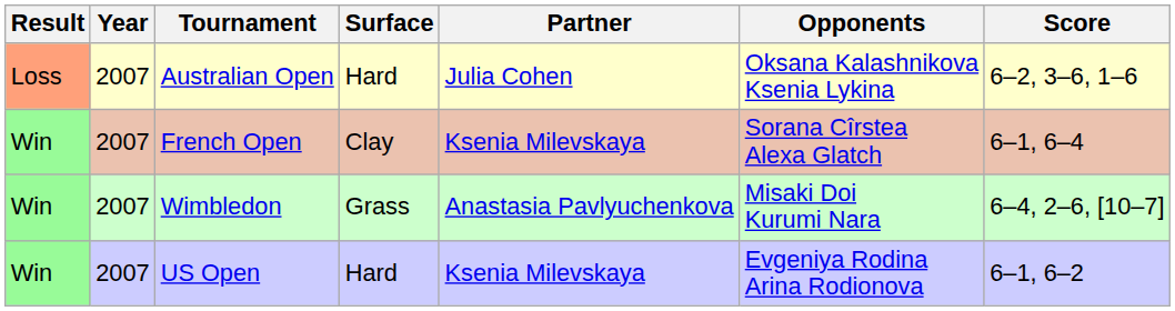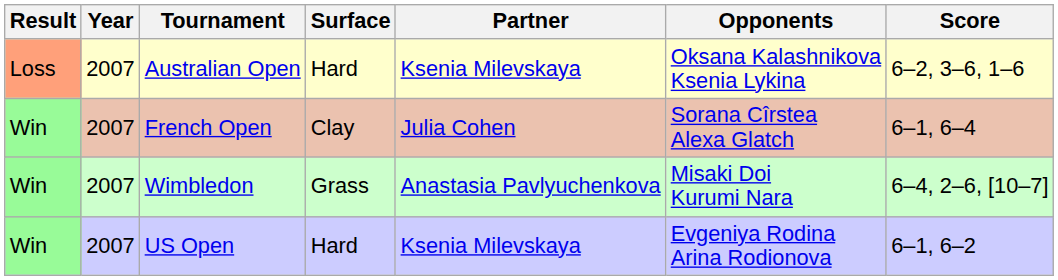 <table class="sortable wikitable">
 <tr>
 <th>Result</th>
 <th>Year</th>
 <th>Tournament</th>
 <th>Surface</th>
 <th>Partner</th>
 <th>Opponents</th>
 <th class="unsortable">Score</th>
 </tr>
 <tr bgcolor=#FFFFCC>
 <td bgcolor=FFA07A>Loss</td>
 <td>2007</td>
 <td><a href='#'>Australian Open</a></td>
 <td>Hard</td>
-<td> <a href='#'>Julia Cohen</a></td>
+<td> <a href='#'>Ksenia Milevskaya</a></td>
 <td> <a href='#'>Oksana Kalashnikova</a> <br>  <a href='#'>Ksenia Lykina</a></td>
 <td>6–2, 3–6, 1–6</td>
 </tr>
 <tr bgcolor=#EBC2AF>
 <td bgcolor=98FB98>Win</td>
 <td>2007</td>
 <td><a href='#'>French Open</a></td>
 <td>Clay</td>
-<td> <a href='#'>Ksenia Milevskaya</a></td>
+<td> <a href='#'>Julia Cohen</a></td>
 <td> <a href='#'>Sorana Cîrstea</a> <br>  <a href='#'>Alexa Glatch</a></td>
 <td>6–1, 6–4</td>
 </tr>
 <tr bgcolor=#CCFFCC>
 <td bgcolor=98FB98>Win</td>
 <td>2007</td>
 <td><a href='#'>Wimbledon</a></td>
 <td>Grass</td>
 <td> <a href='#'>Anastasia Pavlyuchenkova</a></td>
 <td> <a href='#'>Misaki Doi</a> <br>  <a href='#'>Kurumi Nara</a></td>
 <td>6–4, 2–6, [10–7]</td>
 </tr>
 <tr bgcolor=#CCCCFF>
 <td bgcolor=98FB98>Win</td>
 <td>2007</td>
 <td><a href='#'>US Open</a></td>
 <td>Hard</td>
 <td> <a href='#'>Ksenia Milevskaya</a></td>
 <td> <a href='#'>Evgeniya Rodina</a> <br>  <a href='#'>Arina Rodionova</a></td>
 <td>6–1, 6–2</td>
 </tr>
 </table>
